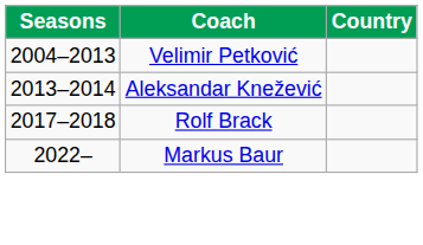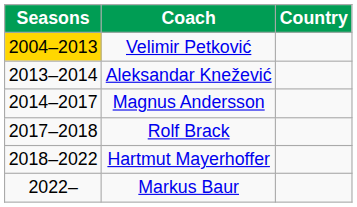 <table class="wikitable" style="text-align: center;">
 <tr>
 <th style="color:white; background:#009D54">Seasons</th>
 <th style="color:white; background:#009D54">Coach</th>
 <th style="color:white; background:#009D54">Country</th>
 </tr>
 <tr>
-<td style="text-align: center">2004–2013</td>
+<td style="background: gold; text-align: center">2004–2013</td>
 <td style="text-align: center"><a href='#'>Velimir Petković</a></td>
 <td style="text-align: center"></td>
 </tr>
 <tr>
 <td style="text-align: center">2013–2014</td>
 <td style="text-align: center"><a href='#'>Aleksandar Knežević</a></td>
 <td style="text-align: center"></td>
 </tr>
 <tr>
+<td style="text-align: center">2014–2017</td>
+<td style="text-align: center"><a href='#'>Magnus Andersson</a></td>
+<td style="text-align: center"></td>
+</tr>
+<tr>
 <td style="text-align: center">2017–2018</td>
 <td style="text-align: center"><a href='#'>Rolf Brack</a></td>
+<td style="text-align: center"></td>
+</tr>
+<tr>
+<td style="text-align: center">2018–2022</td>
+<td style="text-align: center"><a href='#'>Hartmut Mayerhoffer</a></td>
 <td style="text-align: center"></td>
 </tr>
 <tr>
 <td style="text-align: center">2022–</td>
 <td style="text-align: center"><a href='#'>Markus Baur</a></td>
 <td style="text-align: center"></td>
 </tr>
 </table>
